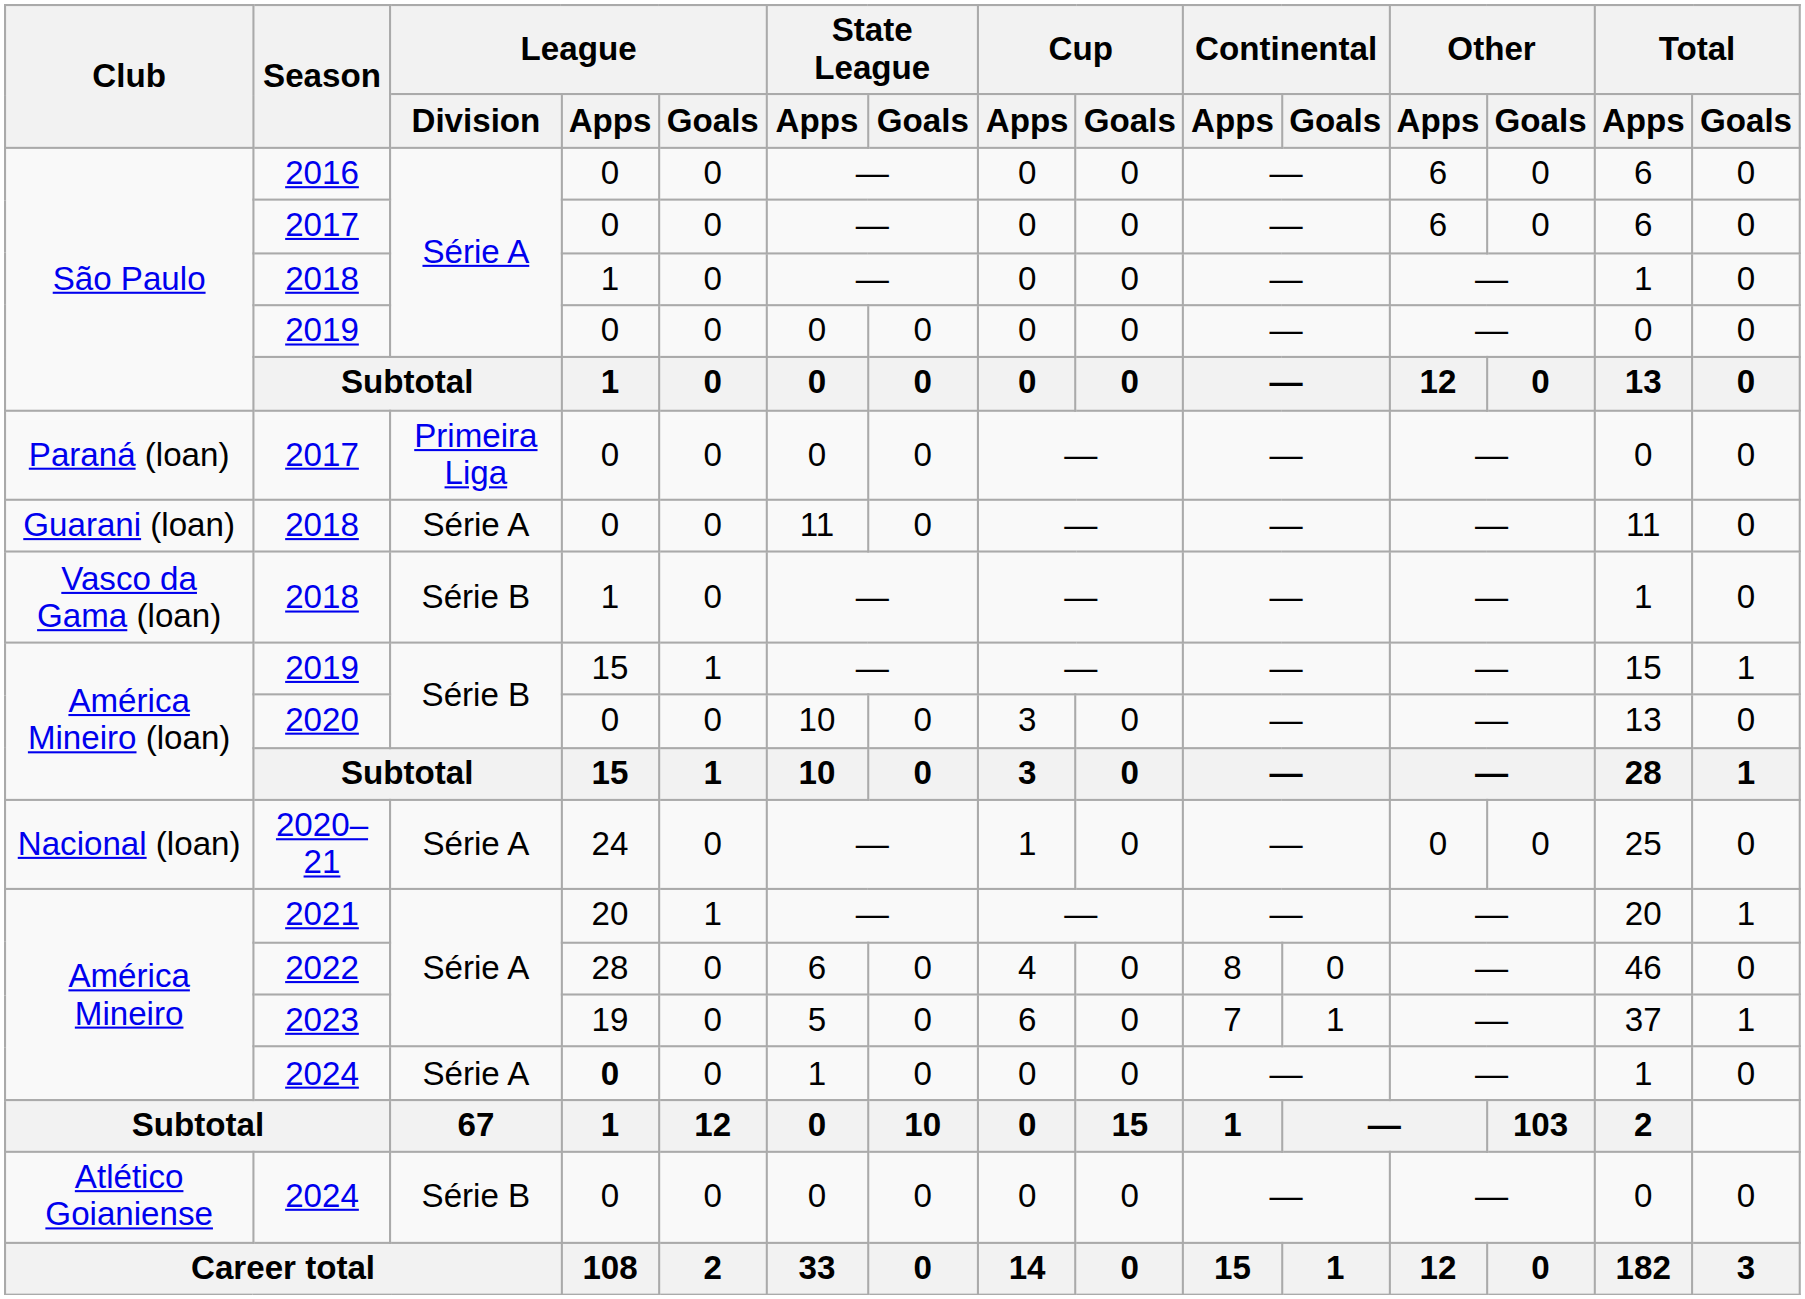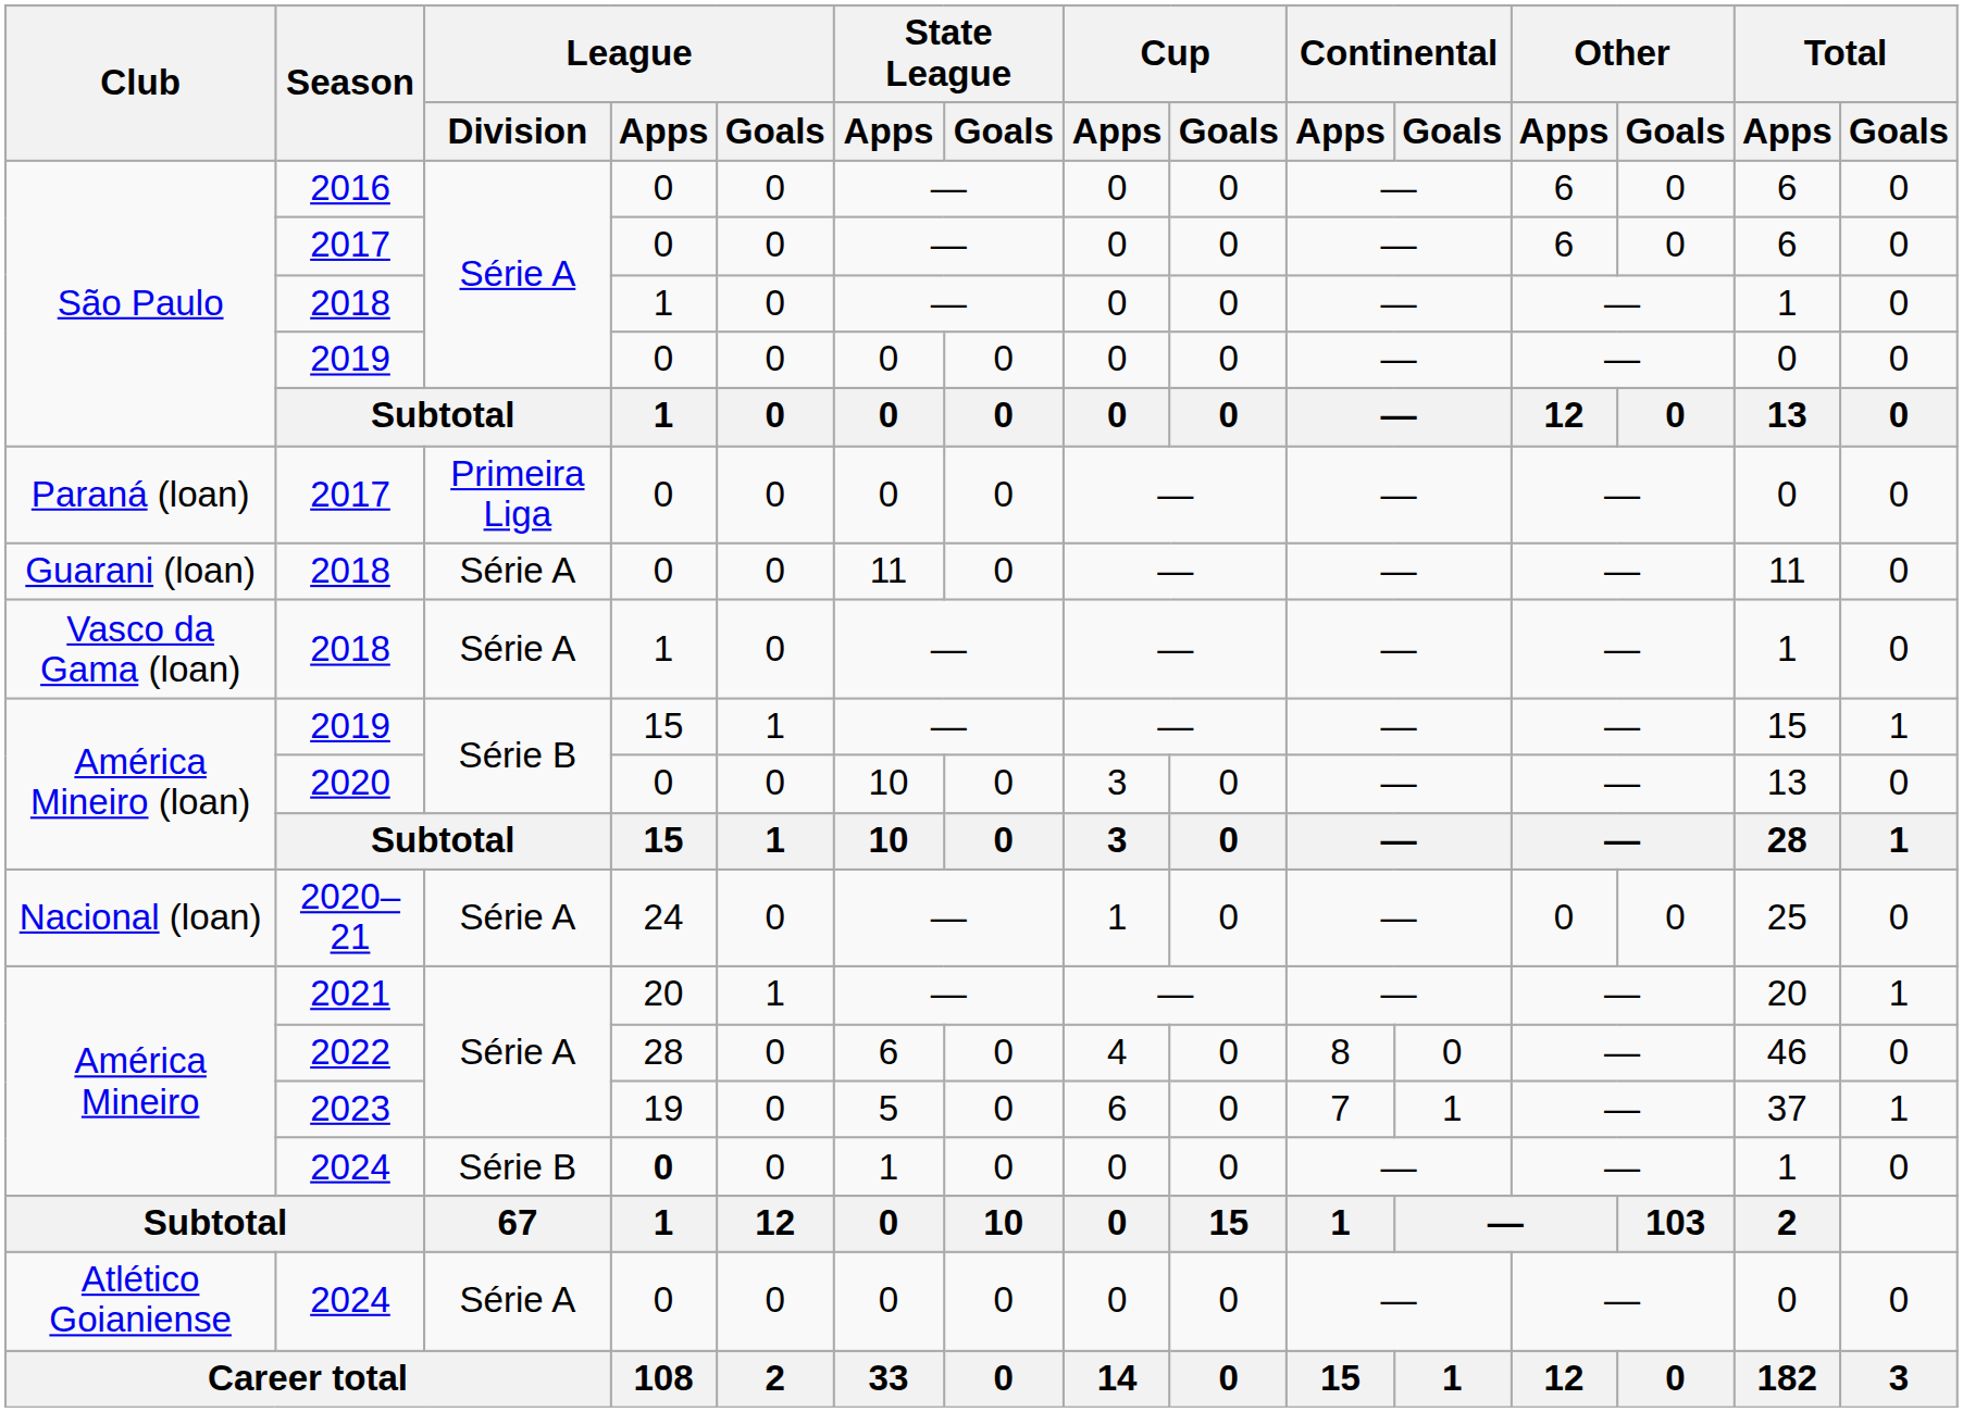 <table class="wikitable" style="text-align: center;">
 <tr>
 <th rowspan="2">Club</th>
 <th rowspan="2">Season</th>
 <th colspan="3">League</th>
 <th colspan="2">State League</th>
 <th colspan="2">Cup</th>
 <th colspan="2">Continental</th>
 <th colspan="2">Other</th>
 <th colspan="2">Total</th>
 </tr>
 <tr>
 <th>Division</th>
 <th>Apps</th>
 <th>Goals</th>
 <th>Apps</th>
 <th>Goals</th>
 <th>Apps</th>
 <th>Goals</th>
 <th>Apps</th>
 <th>Goals</th>
 <th>Apps</th>
 <th>Goals</th>
 <th>Apps</th>
 <th>Goals</th>
 </tr>
 <tr>
 <td rowspan="5" valign="center"><a href='#'>São Paulo</a></td>
 <td><a href='#'>2016</a></td>
 <td rowspan="4"><a href='#'>Série A</a></td>
 <td>0</td>
 <td>0</td>
 <td colspan="2">—</td>
 <td>0</td>
 <td>0</td>
 <td colspan="2">—</td>
 <td>6</td>
 <td>0</td>
 <td>6</td>
 <td>0</td>
 </tr>
 <tr>
 <td><a href='#'>2017</a></td>
 <td>0</td>
 <td>0</td>
 <td colspan="2">—</td>
 <td>0</td>
 <td>0</td>
 <td colspan="2">—</td>
 <td>6</td>
 <td>0</td>
 <td>6</td>
 <td>0</td>
 </tr>
 <tr>
 <td><a href='#'>2018</a></td>
 <td>1</td>
 <td>0</td>
 <td colspan="2">—</td>
 <td>0</td>
 <td>0</td>
 <td colspan="2">—</td>
 <td colspan="2">—</td>
 <td>1</td>
 <td>0</td>
 </tr>
 <tr>
 <td><a href='#'>2019</a></td>
 <td>0</td>
 <td>0</td>
 <td>0</td>
 <td>0</td>
 <td>0</td>
 <td>0</td>
 <td colspan="2">—</td>
 <td colspan="2">—</td>
 <td>0</td>
 <td>0</td>
 </tr>
 <tr>
 <th colspan="2">Subtotal</th>
 <th>1</th>
 <th>0</th>
 <th>0</th>
 <th>0</th>
 <th>0</th>
 <th>0</th>
 <th colspan="2">—</th>
 <th>12</th>
 <th>0</th>
 <th>13</th>
 <th>0</th>
 </tr>
 <tr>
 <td valign="center"><a href='#'>Paraná</a> (loan)</td>
 <td><a href='#'>2017</a></td>
 <td><a href='#'>Primeira Liga</a></td>
 <td>0</td>
 <td>0</td>
 <td>0</td>
 <td>0</td>
 <td colspan="2">—</td>
 <td colspan="2">—</td>
 <td colspan="2">—</td>
 <td>0</td>
 <td>0</td>
 </tr>
 <tr>
 <td valign="center"><a href='#'>Guarani</a> (loan)</td>
 <td><a href='#'>2018</a></td>
 <td>Série A</td>
 <td>0</td>
 <td>0</td>
 <td>11</td>
 <td>0</td>
 <td colspan="2">—</td>
 <td colspan="2">—</td>
 <td colspan="2">—</td>
 <td>11</td>
 <td>0</td>
 </tr>
 <tr>
 <td valign="center"><a href='#'>Vasco da Gama</a> (loan)</td>
 <td><a href='#'>2018</a></td>
-<td>Série B</td>
+<td>Série A</td>
 <td>1</td>
 <td>0</td>
 <td colspan="2">—</td>
 <td colspan="2">—</td>
 <td colspan="2">—</td>
 <td colspan="2">—</td>
 <td>1</td>
 <td>0</td>
 </tr>
 <tr>
 <td rowspan="3" valign="center"><a href='#'>América Mineiro</a> (loan)</td>
 <td><a href='#'>2019</a></td>
 <td rowspan="2">Série B</td>
 <td>15</td>
 <td>1</td>
 <td colspan="2">—</td>
 <td colspan="2">—</td>
 <td colspan="2">—</td>
 <td colspan="2">—</td>
 <td>15</td>
 <td>1</td>
 </tr>
 <tr>
 <td><a href='#'>2020</a></td>
 <td>0</td>
 <td>0</td>
 <td>10</td>
 <td>0</td>
 <td>3</td>
 <td>0</td>
 <td colspan="2">—</td>
 <td colspan="2">—</td>
 <td>13</td>
 <td>0</td>
 </tr>
 <tr>
 <th colspan="2">Subtotal</th>
 <th>15</th>
 <th>1</th>
 <th>10</th>
 <th>0</th>
 <th>3</th>
 <th>0</th>
 <th colspan="2">—</th>
 <th colspan="2">—</th>
 <th>28</th>
 <th>1</th>
 </tr>
 <tr>
 <td valign="center"><a href='#'>Nacional</a> (loan)</td>
 <td><a href='#'>2020–21</a></td>
 <td>Série A</td>
 <td>24</td>
 <td>0</td>
 <td colspan="2">—</td>
 <td>1</td>
 <td>0</td>
 <td colspan="2">—</td>
 <td>0</td>
 <td>0</td>
 <td>25</td>
 <td>0</td>
 </tr>
 <tr>
 <td rowspan="4" valign="center"><a href='#'>América Mineiro</a></td>
 <td><a href='#'>2021</a></td>
 <td rowspan="3">Série A</td>
 <td>20</td>
 <td>1</td>
 <td colspan="2">—</td>
 <td colspan="2">—</td>
 <td colspan="2">—</td>
 <td colspan="2">—</td>
 <td>20</td>
 <td>1</td>
 </tr>
 <tr>
 <td><a href='#'>2022</a></td>
 <td>28</td>
 <td>0</td>
 <td>6</td>
 <td>0</td>
 <td>4</td>
 <td>0</td>
 <td>8</td>
 <td>0</td>
 <td colspan="2">—</td>
 <td>46</td>
 <td>0</td>
 </tr>
 <tr>
 <td><a href='#'>2023</a></td>
 <td>19</td>
 <td>0</td>
 <td>5</td>
 <td>0</td>
 <td>6</td>
 <td>0</td>
 <td>7</td>
 <td>1</td>
 <td colspan="2">—</td>
 <td>37</td>
 <td>1</td>
 </tr>
 <tr>
 <td><a href='#'>2024</a></td>
-<td>Série A</td>
+<td>Série B</td>
 <td><strong>0</strong></td>
 <td>0</td>
 <td>1</td>
 <td>0</td>
 <td>0</td>
 <td>0</td>
 <td colspan="2">—</td>
 <td colspan="2">—</td>
 <td>1</td>
 <td>0</td>
 </tr>
 <tr>
 <th colspan="2">Subtotal</th>
 <th>67</th>
 <th>1</th>
 <th>12</th>
 <th>0</th>
 <th>10</th>
 <th>0</th>
 <th>15</th>
 <th>1</th>
 <th colspan="2">—</th>
 <th>103</th>
 <th>2</th>
 </tr>
 <tr>
 <td><a href='#'>Atlético Goianiense</a></td>
 <td><a href='#'>2024</a></td>
-<td>Série B</td>
+<td>Série A</td>
 <td>0</td>
 <td>0</td>
 <td>0</td>
 <td>0</td>
 <td>0</td>
 <td>0</td>
 <td colspan="2">—</td>
 <td colspan="2">—</td>
 <td>0</td>
 <td>0</td>
 </tr>
 <tr>
 <th colspan="3"><strong>Career total</strong></th>
 <th>108</th>
 <th>2</th>
 <th>33</th>
 <th>0</th>
 <th>14</th>
 <th>0</th>
 <th>15</th>
 <th>1</th>
 <th>12</th>
 <th>0</th>
 <th>182</th>
 <th>3</th>
 </tr>
 </table>
